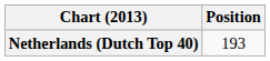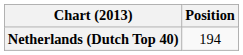 <table class="wikitable plainrowheaders" style="text-align:center;">
 <tr>
 <th scope="col">Chart (2013)</th>
 <th scope="col">Position</th>
 </tr>
 <tr>
 <th scope="row">Netherlands (Dutch Top 40)</th>
-<td>193</td>
+<td>194</td>
 </tr>
 </table>
